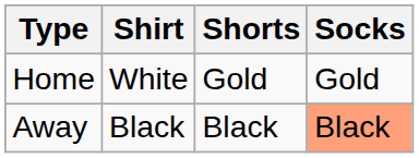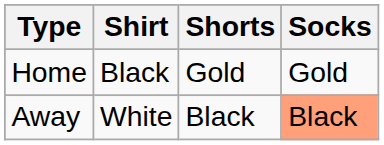 <table class="wikitable">
 <tr>
 <th>Type</th>
 <th>Shirt</th>
 <th>Shorts</th>
 <th>Socks</th>
 </tr>
 <tr>
 <td>Home</td>
-<td>White</td>
+<td>Black</td>
 <td>Gold</td>
 <td>Gold</td>
 </tr>
 <tr>
 <td>Away</td>
-<td>Black</td>
+<td>White</td>
 <td>Black</td>
 <td style="background: lightsalmon;">Black</td>
 </tr>
 </table>
